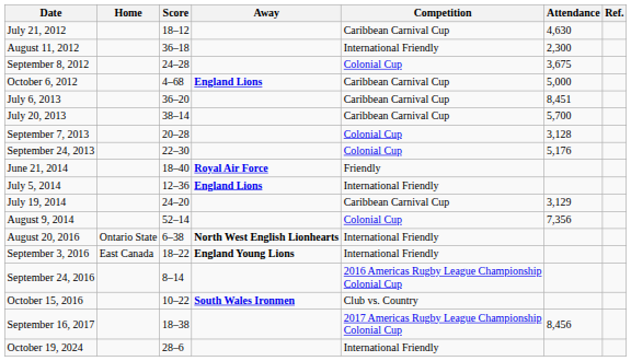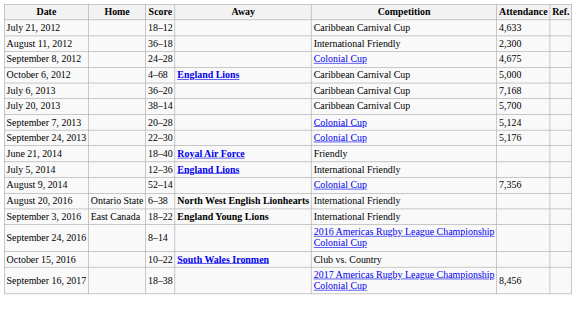 <table class="wikitable">
 <tr bgcolor#bdb76b>
 <th>Date</th>
 <th>Home</th>
 <th>Score</th>
 <th>Away</th>
 <th>Competition</th>
 <th>Attendance</th>
 <th>Ref.</th>
 </tr>
 <tr>
 <td>July 21, 2012</td>
 <td><strong></strong></td>
 <td>18–12</td>
 <td></td>
 <td>Caribbean Carnival Cup</td>
-<td>4,630</td>
+<td>4,633</td>
 <td></td>
 </tr>
 <tr>
 <td>August 11, 2012</td>
 <td><strong></strong></td>
 <td>36–18</td>
 <td></td>
 <td>International Friendly</td>
 <td>2,300</td>
 <td></td>
 </tr>
 <tr>
 <td>September 8, 2012</td>
 <td></td>
 <td>24–28</td>
 <td><strong></strong></td>
 <td><a href='#'>Colonial Cup</a></td>
-<td>3,675</td>
+<td>4,675</td>
 <td></td>
 </tr>
 <tr>
 <td>October 6, 2012</td>
 <td></td>
 <td>4–68</td>
 <td><strong> <a href='#'>England Lions</a></strong></td>
 <td>Caribbean Carnival Cup</td>
 <td>5,000</td>
 <td></td>
 </tr>
 <tr>
 <td>July 6, 2013</td>
 <td><strong></strong></td>
 <td>36–20</td>
 <td></td>
 <td>Caribbean Carnival Cup</td>
-<td>8,451</td>
+<td>7,168</td>
 <td></td>
 </tr>
 <tr>
 <td>July 20, 2013</td>
 <td><strong></strong></td>
 <td>38–14</td>
 <td></td>
 <td>Caribbean Carnival Cup</td>
 <td>5,700</td>
 <td></td>
 </tr>
 <tr>
 <td>September 7, 2013</td>
 <td></td>
 <td>20–28</td>
 <td><strong></strong></td>
 <td><a href='#'>Colonial Cup</a></td>
-<td>3,128</td>
+<td>5,124</td>
 <td></td>
 </tr>
 <tr>
 <td>September 24, 2013</td>
 <td></td>
 <td>22–30</td>
 <td><strong></strong></td>
 <td><a href='#'>Colonial Cup</a></td>
 <td>5,176</td>
 <td></td>
 </tr>
 <tr>
 <td>June 21, 2014</td>
 <td></td>
 <td>18–40</td>
 <td> <strong><a href='#'>Royal Air Force</a></strong></td>
 <td>Friendly</td>
 <td></td>
 </tr>
 <tr>
 <td>July 5, 2014</td>
 <td></td>
 <td>12–36</td>
 <td><strong> <a href='#'>England Lions</a></strong></td>
 <td>International Friendly</td>
 <td></td>
-<td></td>
-</tr>
-<tr>
-<td>July 19, 2014</td>
-<td><strong></strong></td>
-<td>24–20</td>
-<td></td>
-<td>Caribbean Carnival Cup</td>
-<td>3,129</td>
 <td></td>
 </tr>
 <tr>
 <td>August 9, 2014</td>
 <td><strong></strong></td>
 <td>52–14</td>
 <td></td>
 <td><a href='#'>Colonial Cup</a></td>
 <td>7,356</td>
 <td></td>
 </tr>
 <tr>
 <td>August 20, 2016</td>
 <td> Ontario State</td>
 <td>6–38</td>
 <td> <strong>North West English Lionhearts</strong></td>
 <td>International Friendly</td>
 <td></td>
 <td></td>
 </tr>
 <tr>
 <td>September 3, 2016</td>
 <td> East Canada</td>
 <td>18–22</td>
 <td> <strong>England Young Lions</strong></td>
 <td>International Friendly</td>
 <td></td>
 <td></td>
 </tr>
 <tr>
 <td>September 24, 2016</td>
 <td></td>
 <td>8–14</td>
 <td><strong></strong></td>
 <td><a href='#'>2016 Americas Rugby League Championship</a> <br><a href='#'>Colonial Cup</a></td>
 <td></td>
 <td></td>
 </tr>
 <tr>
 <td>October 15, 2016</td>
 <td></td>
 <td>10–22</td>
 <td> <strong><a href='#'>South Wales Ironmen</a></strong></td>
 <td>Club vs. Country</td>
 <td></td>
 <td></td>
 </tr>
 <tr>
 <td>September 16, 2017</td>
 <td></td>
 <td>18–38</td>
 <td><strong></strong></td>
 <td><a href='#'>2017 Americas Rugby League Championship</a> <br><a href='#'>Colonial Cup</a></td>
 <td>8,456</td>
 <td></td>
 </tr>
-<tr>
-<td>October 19, 2024</td>
-<td><strong></strong></td>
-<td>28–6</td>
-<td></td>
-<td>International Friendly</td>
-<td></td>
-<td></td>
-</tr>
 </table>
